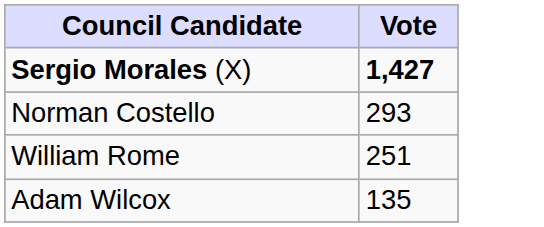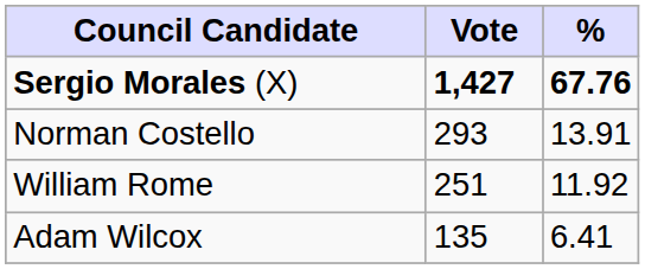 <table class="wikitable sortable">
 <tr>
 <th style="background:#ddf; width:200px;">Council Candidate</th>
 <th style="background:#ddf; width:50px;">Vote</th>
+<th style="background:#ddf; width:30px;">%</th>
 </tr>
 <tr>
 <td><strong>Sergio Morales</strong> (X)</td>
 <td><strong>1,427</strong></td>
+<td><strong>67.76</strong></td>
 </tr>
 <tr>
 <td>Norman Costello</td>
 <td>293</td>
+<td>13.91</td>
 </tr>
 <tr>
 <td>William Rome</td>
 <td>251</td>
+<td>11.92</td>
 </tr>
 <tr>
 <td>Adam Wilcox</td>
 <td>135</td>
+<td>6.41</td>
 </tr>
 </table>
